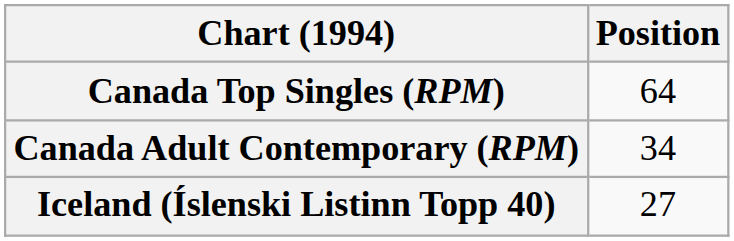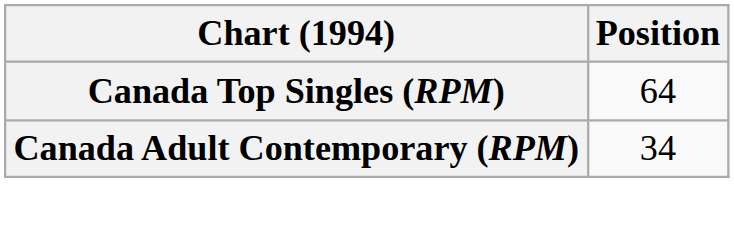 <table class="wikitable sortable plainrowheaders" style="text-align:center">
 <tr>
 <th>Chart (1994)</th>
 <th>Position</th>
 </tr>
 <tr>
 <th scope="row">Canada Top Singles (<em>RPM</em>)</th>
 <td>64</td>
 </tr>
 <tr>
 <th scope="row">Canada Adult Contemporary (<em>RPM</em>)</th>
 <td>34</td>
 </tr>
-<tr>
-<th scope="row">Iceland (Íslenski Listinn Topp 40)</th>
-<td>27</td>
-</tr>
 </table>
